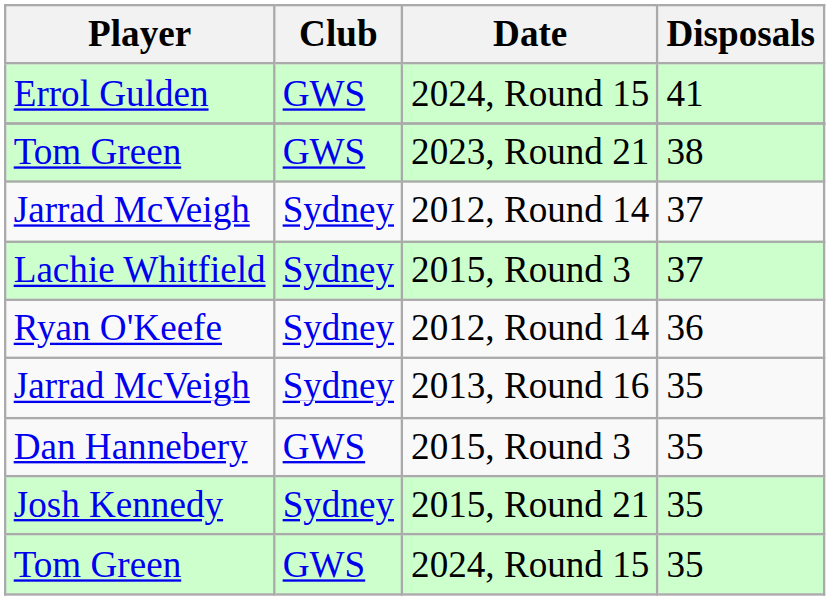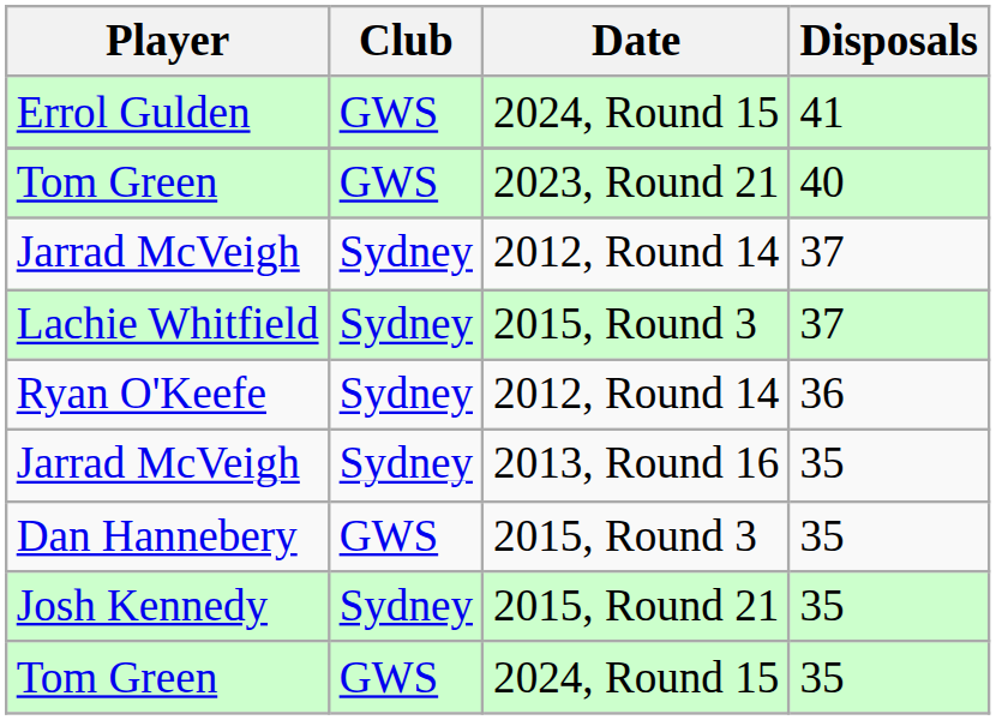 <table class="wikitable">
 <tr>
 <th>Player</th>
 <th>Club</th>
 <th>Date</th>
 <th>Disposals</th>
 </tr>
 <tr style="background:#ccffcc;">
 <td><a href='#'>Errol Gulden</a></td>
 <td> <a href='#'>GWS</a></td>
 <td>2024, Round 15</td>
 <td>41</td>
 </tr>
 <tr>
 </tr>
 <tr style="background:#ccffcc;">
 <td><a href='#'>Tom Green</a></td>
 <td> <a href='#'>GWS</a></td>
 <td>2023, Round 21</td>
-<td>38</td>
+<td>40</td>
 </tr>
 <tr>
 <td><a href='#'>Jarrad McVeigh</a></td>
 <td> <a href='#'>Sydney</a></td>
 <td>2012, Round 14</td>
 <td>37</td>
 </tr>
 <tr style="background:#ccffcc;">
 <td><a href='#'>Lachie Whitfield</a></td>
 <td> <a href='#'>Sydney</a></td>
 <td>2015, Round 3</td>
 <td>37</td>
 </tr>
 <tr>
 <td><a href='#'>Ryan O'Keefe</a></td>
 <td> <a href='#'>Sydney</a></td>
 <td>2012, Round 14</td>
 <td>36</td>
 </tr>
 <tr>
 <td><a href='#'>Jarrad McVeigh</a></td>
 <td> <a href='#'>Sydney</a></td>
 <td>2013, Round 16</td>
 <td>35</td>
 </tr>
 <tr>
 <td><a href='#'>Dan Hannebery</a></td>
 <td> <a href='#'>GWS</a></td>
 <td>2015, Round 3</td>
 <td>35</td>
 </tr>
 <tr style="background:#ccffcc;">
 <td><a href='#'>Josh Kennedy</a></td>
 <td> <a href='#'>Sydney</a></td>
 <td>2015, Round 21</td>
 <td>35</td>
 </tr>
 <tr style="background:#ccffcc;">
 <td><a href='#'>Tom Green</a></td>
 <td> <a href='#'>GWS</a></td>
 <td>2024, Round 15</td>
 <td>35</td>
 </tr>
 </table>
